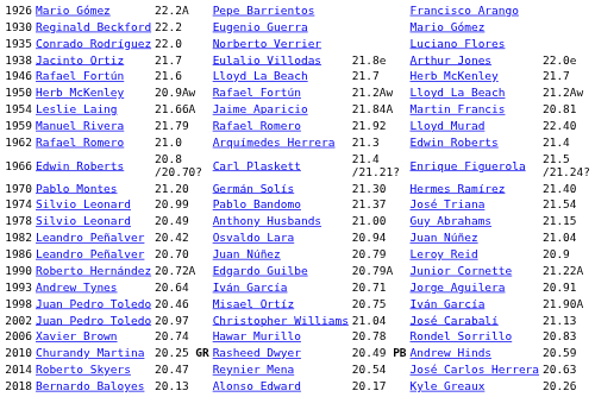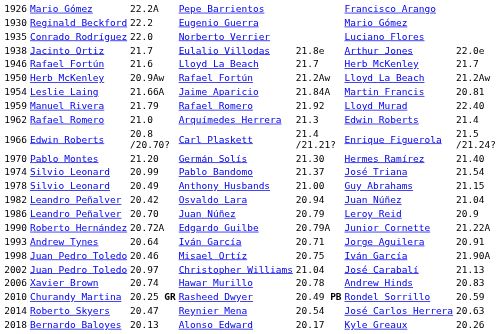 <table>
 <tr>
 <td>1926</td>
 <td><a href='#'>Mario Gómez</a><br> </td>
 <td>22.2A</td>
 <td><a href='#'>Pepe Barrientos</a><br> </td>
 <td></td>
 <td><a href='#'>Francisco Arango</a><br> </td>
 <td></td>
 </tr>
 <tr>
 <td>1930</td>
 <td><a href='#'>Reginald Beckford</a><br> </td>
 <td>22.2</td>
 <td><a href='#'>Eugenio Guerra</a><br> </td>
 <td></td>
 <td><a href='#'>Mario Gómez</a><br> </td>
 <td></td>
 </tr>
 <tr>
 <td>1935</td>
 <td><a href='#'>Conrado Rodríguez</a><br> </td>
 <td>22.0</td>
 <td><a href='#'>Norberto Verrier</a><br> </td>
 <td></td>
 <td><a href='#'>Luciano Flores</a><br> </td>
 <td></td>
 </tr>
 <tr>
 <td>1938</td>
 <td><a href='#'>Jacinto Ortiz</a><br> </td>
 <td>21.7</td>
 <td><a href='#'>Eulalio Villodas</a><br> </td>
 <td>21.8e</td>
 <td><a href='#'>Arthur Jones</a><br> </td>
 <td>22.0e</td>
 </tr>
 <tr>
 <td>1946</td>
 <td><a href='#'>Rafael Fortún</a><br> </td>
 <td>21.6</td>
 <td><a href='#'>Lloyd La Beach</a><br> </td>
 <td>21.7</td>
 <td><a href='#'>Herb McKenley</a><br> </td>
 <td>21.7</td>
 </tr>
 <tr>
 <td>1950</td>
 <td><a href='#'>Herb McKenley</a><br> </td>
 <td>20.9Aw</td>
 <td><a href='#'>Rafael Fortún</a><br> </td>
 <td>21.2Aw</td>
 <td><a href='#'>Lloyd La Beach</a><br> </td>
 <td>21.2Aw</td>
 </tr>
 <tr>
 <td>1954</td>
 <td><a href='#'>Leslie Laing</a><br> </td>
 <td>21.66A</td>
 <td><a href='#'>Jaime Aparicio</a><br> </td>
 <td>21.84A</td>
 <td><a href='#'>Martin Francis</a><br> </td>
 <td>20.81</td>
 </tr>
 <tr>
 <td>1959</td>
 <td><a href='#'>Manuel Rivera</a><br> </td>
 <td>21.79</td>
 <td><a href='#'>Rafael Romero</a><br> </td>
 <td>21.92</td>
 <td><a href='#'>Lloyd Murad</a><br> </td>
 <td>22.40</td>
 </tr>
 <tr>
 <td>1962</td>
 <td><a href='#'>Rafael Romero</a><br> </td>
 <td>21.0</td>
 <td><a href='#'>Arquímedes Herrera</a><br> </td>
 <td>21.3</td>
 <td><a href='#'>Edwin Roberts</a><br> </td>
 <td>21.4</td>
 </tr>
 <tr>
 <td>1966</td>
 <td><a href='#'>Edwin Roberts</a><br> </td>
 <td>20.8<br>/20.70?</td>
 <td><a href='#'>Carl Plaskett</a><br> </td>
 <td>21.4<br>/21.21?</td>
 <td><a href='#'>Enrique Figuerola</a><br> </td>
 <td>21.5<br>/21.24?</td>
 </tr>
 <tr>
 <td>1970</td>
 <td><a href='#'>Pablo Montes</a><br> </td>
 <td>21.20</td>
 <td><a href='#'>Germán Solís</a><br> </td>
 <td>21.30</td>
 <td><a href='#'>Hermes Ramírez</a><br> </td>
 <td>21.40</td>
 </tr>
 <tr>
 <td>1974</td>
 <td><a href='#'>Silvio Leonard</a><br> </td>
 <td>20.99</td>
 <td><a href='#'>Pablo Bandomo</a><br> </td>
 <td>21.37</td>
 <td><a href='#'>José Triana</a><br> </td>
 <td>21.54</td>
 </tr>
 <tr>
 <td>1978</td>
 <td><a href='#'>Silvio Leonard</a><br> </td>
 <td>20.49</td>
 <td><a href='#'>Anthony Husbands</a><br> </td>
 <td>21.00</td>
 <td><a href='#'>Guy Abrahams</a><br> </td>
 <td>21.15</td>
 </tr>
 <tr>
 <td>1982</td>
 <td><a href='#'>Leandro Peñalver</a><br> </td>
 <td>20.42</td>
 <td><a href='#'>Osvaldo Lara</a><br> </td>
 <td>20.94</td>
 <td><a href='#'>Juan Núñez</a><br> </td>
 <td>21.04</td>
 </tr>
 <tr>
 <td>1986</td>
 <td><a href='#'>Leandro Peñalver</a><br> </td>
 <td>20.70</td>
 <td><a href='#'>Juan Núñez</a><br> </td>
 <td>20.79</td>
 <td><a href='#'>Leroy Reid</a><br> </td>
 <td>20.9</td>
 </tr>
 <tr>
 <td>1990</td>
 <td><a href='#'>Roberto Hernández</a><br> </td>
 <td>20.72A</td>
 <td><a href='#'>Edgardo Guilbe</a><br> </td>
 <td>20.79A</td>
 <td><a href='#'>Junior Cornette</a><br> </td>
 <td>21.22A</td>
 </tr>
 <tr>
 <td>1993</td>
 <td><a href='#'>Andrew Tynes</a><br> </td>
 <td>20.64</td>
 <td><a href='#'>Iván García</a><br> </td>
 <td>20.71</td>
 <td><a href='#'>Jorge Aguilera</a><br> </td>
 <td>20.91</td>
 </tr>
 <tr>
 <td>1998</td>
 <td><a href='#'>Juan Pedro Toledo</a><br> </td>
 <td>20.46</td>
 <td><a href='#'>Misael Ortíz</a><br> </td>
 <td>20.75</td>
 <td><a href='#'>Iván García</a><br> </td>
 <td>21.90A</td>
 </tr>
 <tr>
 <td>2002</td>
 <td><a href='#'>Juan Pedro Toledo</a><br> </td>
 <td>20.97</td>
 <td><a href='#'>Christopher Williams</a><br> </td>
 <td>21.04</td>
 <td><a href='#'>José Carabalí</a><br> </td>
 <td>21.13</td>
 </tr>
 <tr>
 <td>2006</td>
 <td><a href='#'>Xavier Brown</a><br></td>
 <td>20.74</td>
 <td><a href='#'>Hawar Murillo</a><br></td>
 <td>20.78</td>
-<td><a href='#'>Rondel Sorrillo</a><br></td>
+<td><a href='#'>Andrew Hinds</a><br></td>
 <td>20.83</td>
 </tr>
 <tr>
 <td>2010</td>
 <td><a href='#'>Churandy Martina</a><br></td>
 <td>20.25 <strong>GR</strong></td>
 <td><a href='#'>Rasheed Dwyer</a><br></td>
 <td>20.49 <strong>PB</strong></td>
-<td><a href='#'>Andrew Hinds</a><br></td>
+<td><a href='#'>Rondel Sorrillo</a><br></td>
 <td>20.59</td>
 </tr>
 <tr>
 <td>2014</td>
 <td><a href='#'>Roberto Skyers</a><br></td>
 <td>20.47</td>
 <td><a href='#'>Reynier Mena</a><br></td>
 <td>20.54</td>
 <td><a href='#'>José Carlos Herrera</a><br></td>
 <td>20.63</td>
 </tr>
 <tr>
 <td>2018</td>
 <td><a href='#'>Bernardo Baloyes</a><br></td>
 <td>20.13</td>
 <td><a href='#'>Alonso Edward</a><br></td>
 <td>20.17</td>
 <td><a href='#'>Kyle Greaux</a><br></td>
 <td>20.26</td>
 </tr>
 </table>
